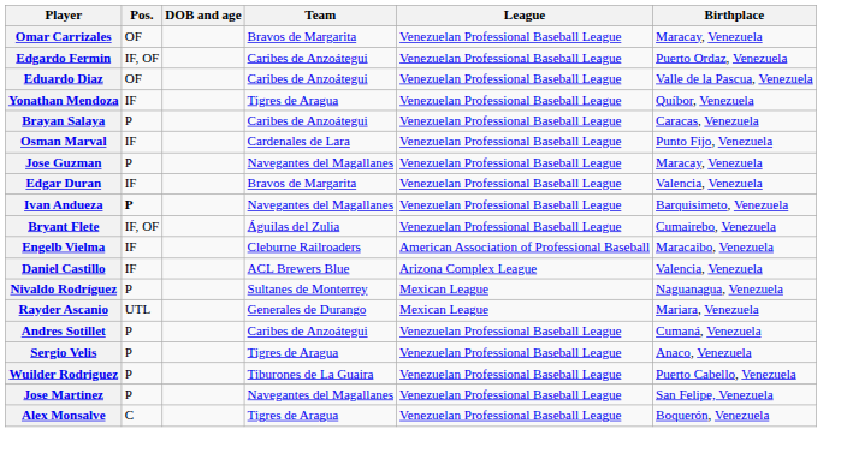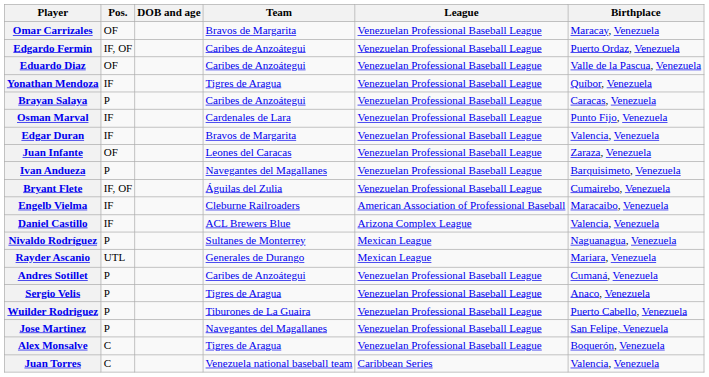 <table class="wikitable sortable plainrowheaders">
 <tr>
 <th scope="col">Player</th>
 <th scope="col">Pos.</th>
 <th scope="col">DOB and age</th>
 <th scope="col">Team</th>
 <th scope="col">League</th>
 <th scope="col">Birthplace</th>
 </tr>
 <tr>
 <th scope="row"><a href='#'>Omar Carrizales</a></th>
 <td>OF</td>
 <td></td>
 <td> <a href='#'>Bravos de Margarita</a></td>
 <td><a href='#'>Venezuelan Professional Baseball League</a></td>
 <td><a href='#'>Maracay</a>, <a href='#'>Venezuela</a></td>
 </tr>
 <tr>
 <th scope="row"><a href='#'>Edgardo Fermin</a></th>
 <td>IF, OF</td>
 <td></td>
 <td> <a href='#'>Caribes de Anzoátegui</a></td>
 <td><a href='#'>Venezuelan Professional Baseball League</a></td>
 <td><a href='#'>Puerto Ordaz</a>, <a href='#'>Venezuela</a></td>
 </tr>
 <tr>
 <th scope="row"><a href='#'>Eduardo Diaz</a></th>
 <td>OF</td>
 <td></td>
 <td> <a href='#'>Caribes de Anzoátegui</a></td>
 <td><a href='#'>Venezuelan Professional Baseball League</a></td>
 <td><a href='#'>Valle de la Pascua</a>, <a href='#'>Venezuela</a></td>
 </tr>
 <tr>
 <th scope="row"><a href='#'>Yonathan Mendoza</a></th>
 <td>IF</td>
 <td></td>
 <td> <a href='#'>Tigres de Aragua</a></td>
 <td><a href='#'>Venezuelan Professional Baseball League</a></td>
 <td><a href='#'>Quíbor</a>, <a href='#'>Venezuela</a></td>
 </tr>
 <tr>
 <th scope="row"><a href='#'>Brayan Salaya</a></th>
 <td>P</td>
 <td></td>
 <td> <a href='#'>Caribes de Anzoátegui</a></td>
 <td><a href='#'>Venezuelan Professional Baseball League</a></td>
 <td><a href='#'>Caracas</a>, <a href='#'>Venezuela</a></td>
 </tr>
 <tr>
 <th scope="row"><a href='#'>Osman Marval</a></th>
 <td>IF</td>
 <td></td>
 <td> <a href='#'>Cardenales de Lara</a></td>
 <td><a href='#'>Venezuelan Professional Baseball League</a></td>
 <td><a href='#'>Punto Fijo</a>, <a href='#'>Venezuela</a></td>
 </tr>
 <tr>
-<th scope="row"><a href='#'>Jose Guzman</a></th>
-<td>P</td>
-<td></td>
-<td> <a href='#'>Navegantes del Magallanes</a></td>
-<td><a href='#'>Venezuelan Professional Baseball League</a></td>
-<td><a href='#'>Maracay</a>, <a href='#'>Venezuela</a></td>
-</tr>
-<tr>
 <th scope="row"><a href='#'>Edgar Duran</a></th>
 <td>IF</td>
 <td></td>
 <td> <a href='#'>Bravos de Margarita</a></td>
 <td><a href='#'>Venezuelan Professional Baseball League</a></td>
 <td><a href='#'>Valencia</a>, <a href='#'>Venezuela</a></td>
 </tr>
 <tr>
+<th scope="row"><a href='#'>Juan Infante</a></th>
+<td>OF</td>
+<td></td>
+<td> <a href='#'>Leones del Caracas</a></td>
+<td><a href='#'>Venezuelan Professional Baseball League</a></td>
+<td><a href='#'>Zaraza</a>, <a href='#'>Venezuela</a></td>
+</tr>
+<tr>
 <th scope="row"><a href='#'>Ivan Andueza</a></th>
-<td><strong>P</strong></td>
+<td>P</td>
 <td></td>
 <td> <a href='#'>Navegantes del Magallanes</a></td>
 <td><a href='#'>Venezuelan Professional Baseball League</a></td>
 <td><a href='#'>Barquisimeto</a>, <a href='#'>Venezuela</a></td>
 </tr>
 <tr>
 <th scope="row"><a href='#'>Bryant Flete</a></th>
 <td>IF, OF</td>
 <td></td>
 <td> <a href='#'>Águilas del Zulia</a></td>
 <td><a href='#'>Venezuelan Professional Baseball League</a></td>
 <td><a href='#'>Cumairebo</a>, <a href='#'>Venezuela</a></td>
 </tr>
 <tr>
 <th scope="row"><a href='#'>Engelb Vielma</a></th>
 <td>IF</td>
 <td></td>
 <td> <a href='#'>Cleburne Railroaders</a></td>
 <td><a href='#'>American Association of Professional Baseball</a></td>
 <td><a href='#'>Maracaibo</a>, <a href='#'>Venezuela</a></td>
 </tr>
 <tr>
 <th scope="row"><a href='#'>Daniel Castillo</a></th>
 <td>IF</td>
 <td></td>
 <td> <a href='#'>ACL Brewers Blue</a></td>
 <td><a href='#'>Arizona Complex League</a></td>
 <td><a href='#'>Valencia</a>, <a href='#'>Venezuela</a></td>
 </tr>
 <tr>
 <th scope="row"><a href='#'>Nivaldo Rodríguez</a></th>
 <td>P</td>
 <td></td>
 <td> <a href='#'>Sultanes de Monterrey</a></td>
 <td><a href='#'>Mexican League</a></td>
 <td><a href='#'>Naguanagua</a>, <a href='#'>Venezuela</a></td>
 </tr>
 <tr>
 <th scope="row"><a href='#'>Rayder Ascanio</a></th>
 <td>UTL</td>
 <td></td>
 <td> <a href='#'>Generales de Durango</a></td>
 <td><a href='#'>Mexican League</a></td>
 <td><a href='#'>Mariara</a>, <a href='#'>Venezuela</a></td>
 </tr>
 <tr>
 <th scope="row"><a href='#'>Andres Sotillet</a></th>
 <td>P</td>
 <td></td>
 <td> <a href='#'>Caribes de Anzoátegui</a></td>
 <td><a href='#'>Venezuelan Professional Baseball League</a></td>
 <td><a href='#'>Cumaná</a>, <a href='#'>Venezuela</a></td>
 </tr>
 <tr>
 <th scope="row"><a href='#'>Sergio Velis</a></th>
 <td>P</td>
 <td></td>
 <td> <a href='#'>Tigres de Aragua</a></td>
 <td><a href='#'>Venezuelan Professional Baseball League</a></td>
 <td><a href='#'>Anaco</a>, <a href='#'>Venezuela</a></td>
 </tr>
 <tr>
 <th scope="row"><a href='#'>Wuilder Rodriguez</a></th>
 <td>P</td>
 <td></td>
 <td> <a href='#'>Tiburones de La Guaira</a></td>
 <td><a href='#'>Venezuelan Professional Baseball League</a></td>
 <td><a href='#'>Puerto Cabello</a>, <a href='#'>Venezuela</a></td>
 </tr>
 <tr>
 <th scope="row"><a href='#'>Jose Martinez</a></th>
 <td>P</td>
 <td></td>
 <td> <a href='#'>Navegantes del Magallanes</a></td>
 <td><a href='#'>Venezuelan Professional Baseball League</a></td>
 <td><a href='#'>San Felipe, Venezuela</a></td>
 </tr>
 <tr>
 <th scope="row"><a href='#'>Alex Monsalve</a></th>
 <td>C</td>
 <td></td>
 <td> <a href='#'>Tigres de Aragua</a></td>
 <td><a href='#'>Venezuelan Professional Baseball League</a></td>
 <td><a href='#'>Boquerón</a>, <a href='#'>Venezuela</a></td>
 </tr>
+<tr>
+<th scope="row"><a href='#'>Juan Torres</a></th>
+<td>C</td>
+<td></td>
+<td> <a href='#'>Venezuela national baseball team</a></td>
+<td><a href='#'>Caribbean Series</a></td>
+<td><a href='#'>Valencia</a>, <a href='#'>Venezuela</a></td>
+</tr>
 </table>
